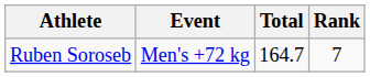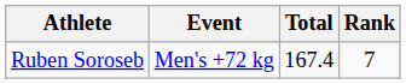 <table class="wikitable" style="font-size:90%">
 <tr>
 <th>Athlete</th>
 <th>Event</th>
 <th>Total</th>
 <th>Rank</th>
 </tr>
 <tr align=center>
 <td align=left><a href='#'>Ruben Soroseb</a></td>
 <td align=left><a href='#'>Men's +72 kg</a></td>
-<td>164.7</td>
+<td>167.4</td>
 <td>7</td>
 </tr>
 </table>
